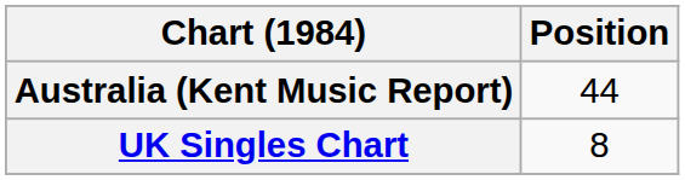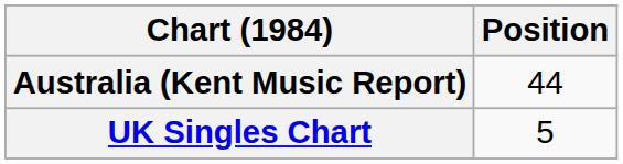 <table class="wikitable sortable plainrowheaders">
 <tr>
 <th scope="col">Chart (1984)</th>
 <th scope="col">Position</th>
 </tr>
 <tr>
 <th scope="row">Australia (Kent Music Report)</th>
 <td style="text-align:center;">44</td>
 </tr>
 <tr>
 <th scope="row"><a href='#'>UK Singles Chart</a></th>
-<td style="text-align:center;">8</td>
+<td style="text-align:center;">5</td>
 </tr>
 </table>
